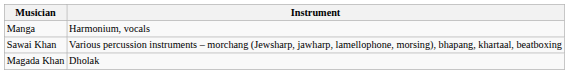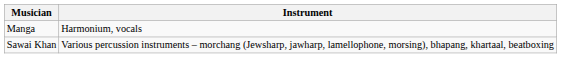 <table class="wikitable">
 <tr>
 <th>Musician</th>
 <th>Instrument</th>
 </tr>
 <tr>
 <td>Manga</td>
 <td>Harmonium, vocals</td>
 </tr>
 <tr>
 <td>Sawai Khan</td>
 <td>Various percussion instruments – morchang (Jewsharp, jawharp, lamellophone, morsing), bhapang, khartaal, beatboxing</td>
 </tr>
-<tr>
-<td>Magada Khan</td>
-<td>Dholak</td>
-</tr>
 </table>
